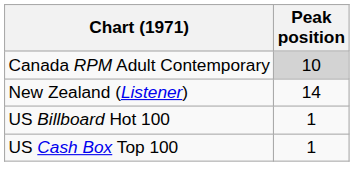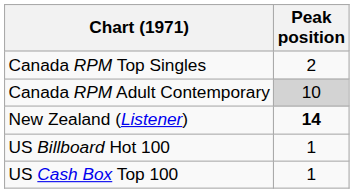 <table class="wikitable sortable">
 <tr>
 <th>Chart (1971)</th>
 <th>Peak<br>position</th>
+</tr>
+<tr>
+<td>Canada <em>RPM</em> Top Singles</td>
+<td style="text-align:center;">2</td>
 </tr>
 <tr>
 <td>Canada <em>RPM</em> Adult Contemporary</td>
 <td style="background: lightgrey; text-align:center;">10</td>
 </tr>
 <tr>
 <td>New Zealand (<em><a href='#'>Listener</a></em>)</td>
-<td style="text-align:center;">14</td>
+<td style="text-align:center;"><strong>14</strong></td>
 </tr>
 <tr>
 <td>US <em>Billboard</em> Hot 100</td>
 <td style="text-align:center;">1</td>
 </tr>
 <tr>
 <td>US <a href='#'><em>Cash Box</em></a> Top 100</td>
 <td style="text-align:center;">1</td>
 </tr>
 </table>
